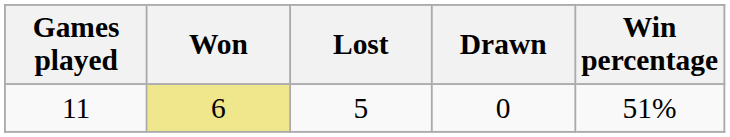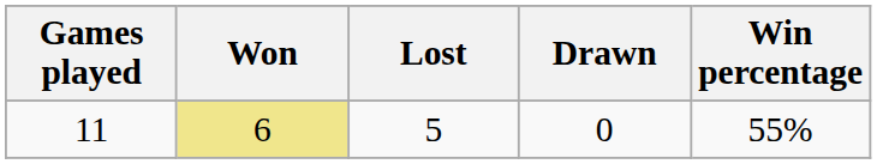 <table class="wikitable" style="text-align:center">
 <tr>
 <th width="70">Games played</th>
 <th width="70">Won</th>
 <th width="70">Lost</th>
 <th width="70">Drawn</th>
 <th width="70">Win percentage</th>
 </tr>
 <tr>
 <td>11</td>
 <td style="background: khaki;">6</td>
 <td>5</td>
 <td>0</td>
-<td>51%</td>
+<td>55%</td>
 </tr>
 </table>
